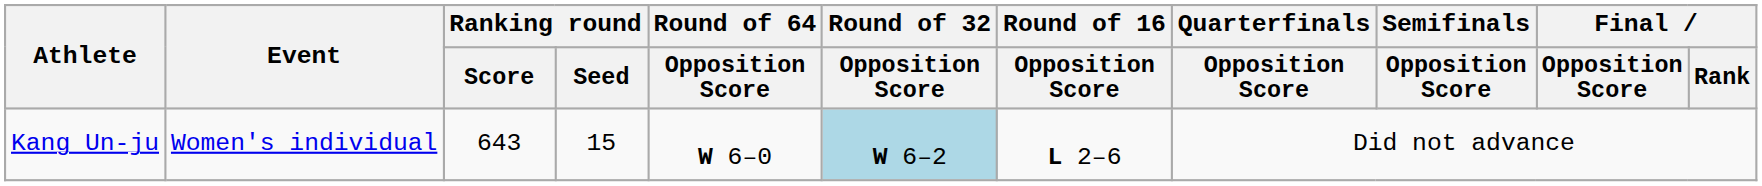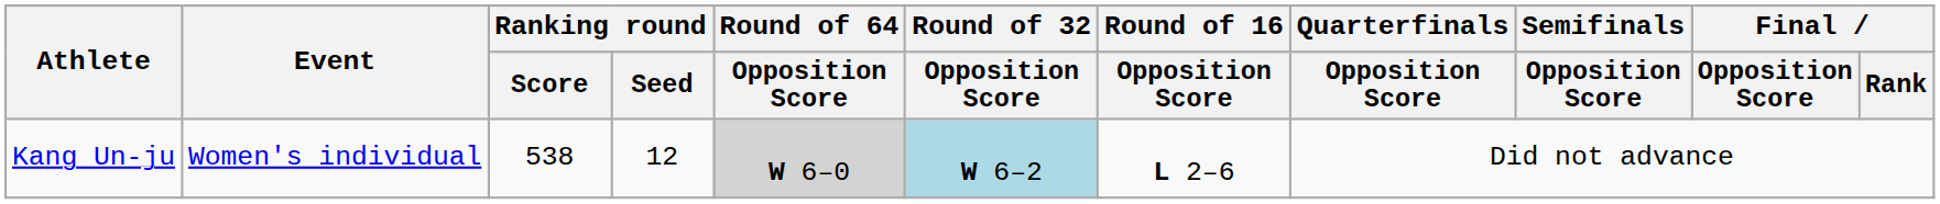 <table class="wikitable" style="font-size:90%">
 <tr>
 <th rowspan=2>Athlete</th>
 <th rowspan=2>Event</th>
 <th colspan="2">Ranking round</th>
 <th>Round of 64</th>
 <th>Round of 32</th>
 <th>Round of 16</th>
 <th>Quarterfinals</th>
 <th>Semifinals</th>
 <th colspan="2">Final / </th>
 </tr>
 <tr style="font-size:95%">
 <th>Score</th>
 <th>Seed</th>
 <th>Opposition<br>Score</th>
 <th>Opposition<br>Score</th>
 <th>Opposition<br>Score</th>
 <th>Opposition<br>Score</th>
 <th>Opposition<br>Score</th>
 <th>Opposition<br>Score</th>
 <th>Rank</th>
 </tr>
 <tr align="center">
 <td align=left><a href='#'>Kang Un-ju</a></td>
 <td align=left><a href='#'>Women's individual</a></td>
-<td>643</td>
-<td>15</td>
-<td><br><strong>W</strong> 6–0</td>
+<td>538</td>
+<td>12</td>
+<td style="background: lightgrey;"><br><strong>W</strong> 6–0</td>
 <td style="background: lightblue;"><br><strong>W</strong> 6–2</td>
 <td><br><strong>L</strong> 2–6</td>
 <td colspan="4">Did not advance</td>
 </tr>
 </table>
